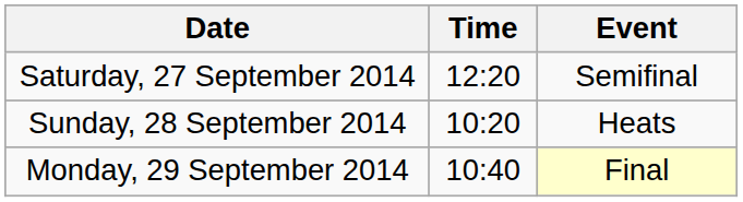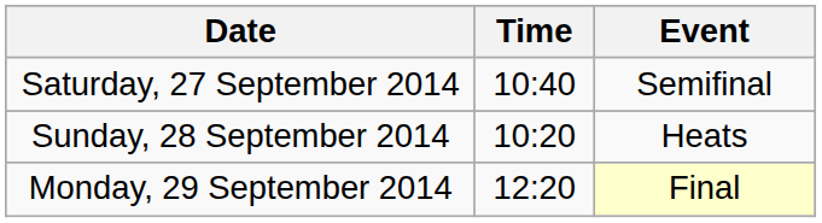 <table class = "wikitable" style="text-align:center;">
 <tr>
 <th width=220>Date</th>
 <th width=50>Time</th>
 <th width=100>Event</th>
 </tr>
 <tr>
 <td>Saturday, 27 September 2014</td>
-<td>12:20</td>
+<td>10:40</td>
 <td>Semifinal</td>
 </tr>
 <tr>
 <td>Sunday, 28 September 2014</td>
 <td>10:20</td>
 <td>Heats</td>
 </tr>
 <tr>
 <td>Monday, 29 September 2014</td>
-<td>10:40</td>
+<td>12:20</td>
 <td bgcolor=ffffcc>Final</td>
 </tr>
 </table>
